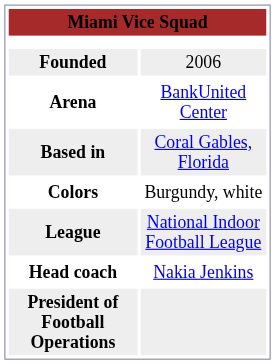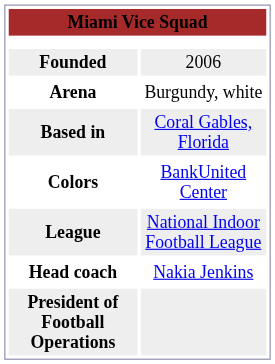 <table style="margin:5px; border:1px solid #8888AA;" align=right cellpadding=3 cellspacing=3 width=240>
 <tr align="center" bgcolor= "#A62A2A">
 <td colspan=2><span><strong>Miami Vice Squad</strong></span></td>
 </tr>
 <tr align="center">
 <td colspan=2></td>
 </tr>
 <tr align="center" bgcolor="#eeeeee">
 <td><strong>Founded</strong></td>
 <td>2006</td>
 </tr>
 <tr align="center">
 <td><strong>Arena</strong></td>
-<td><a href='#'>BankUnited Center</a></td>
+<td>Burgundy, white</td>
 </tr>
 <tr align="center" bgcolor="#eeeeee">
 <td><strong>Based in</strong></td>
 <td><a href='#'>Coral Gables, Florida</a></td>
 </tr>
 <tr align="center">
 <td><strong>Colors</strong></td>
-<td>Burgundy, white</td>
+<td><a href='#'>BankUnited Center</a></td>
 </tr>
 <tr align="center" bgcolor="#eeeeee">
 <td><strong>League</strong></td>
 <td><a href='#'>National Indoor Football League</a></td>
 </tr>
 <tr align="center">
 <td><strong>Head coach</strong></td>
 <td><a href='#'>Nakia Jenkins</a></td>
 </tr>
 <tr align="center" bgcolor="#eeeeee">
 <td><strong>President of Football Operations</strong></td>
 <td></td>
 </tr>
 </table>
